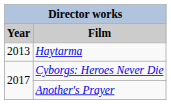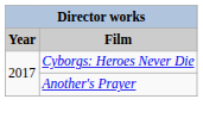 <table class="wikitable" style="font-size:90%;">
 <tr>
 <th colspan="2" style="background:#B0C4DE;">Director works</th>
 </tr>
 <tr align="center">
 <th style="background: #CCCCCC;">Year</th>
 <th style="background: #CCCCCC;">Film</th>
 </tr>
 <tr>
-<td>2013</td>
-<td><em><a href='#'>Haytarma</a></em></td>
-</tr>
-<tr>
 <td rowspan="2">2017</td>
 <td><em><a href='#'>Cyborgs: Heroes Never Die</a></em></td>
 </tr>
 <tr>
 <td><em><a href='#'>Another's Prayer</a></em></td>
 </tr>
 </table>
